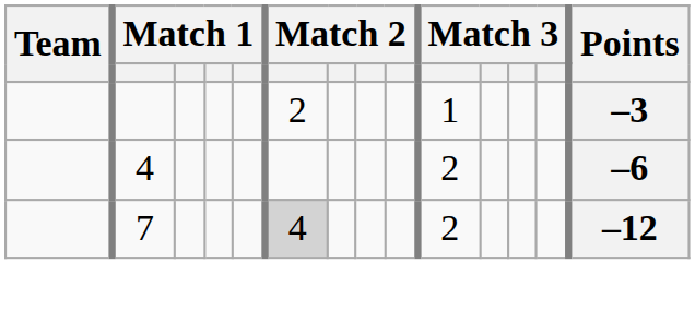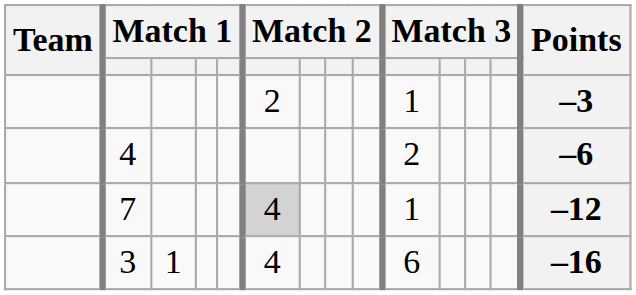 <table class="wikitable sortable" style="text-align:center;">
 <tr>
 <th rowspan=2>Team</th>
 <th colspan=4 style="border-left:3px solid gray">Match 1</th>
 <th colspan=4 style="border-left:3px solid gray">Match 2</th>
 <th colspan=4 style="border-left:3px solid gray">Match 3</th>
 <th rowspan=2 style="border-left:3px solid gray">Points</th>
 </tr>
 <tr>
 <th style="border-left:3px solid gray"></th>
 <th></th>
 <th></th>
 <th></th>
 <th style="border-left:3px solid gray"></th>
 <th></th>
 <th></th>
 <th></th>
 <th style="border-left:3px solid gray"></th>
 <th></th>
 <th></th>
 <th></th>
 </tr>
 <tr>
 <td align=left></td>
 <td style="border-left:3px solid gray"></td>
 <td></td>
 <td></td>
 <td></td>
 <td style="border-left:3px solid gray">2</td>
 <td></td>
 <td></td>
 <td></td>
 <td style="border-left:3px solid gray">1</td>
 <td></td>
 <td></td>
 <td></td>
 <th style="border-left:3px solid gray">–3</th>
 </tr>
 <tr>
 <td align=left></td>
 <td style="border-left:3px solid gray">4</td>
 <td></td>
 <td></td>
 <td></td>
 <td style="border-left:3px solid gray"></td>
 <td></td>
 <td></td>
 <td></td>
 <td style="border-left:3px solid gray">2</td>
 <td></td>
 <td></td>
 <td></td>
 <th style="border-left:3px solid gray">–6</th>
 </tr>
 <tr>
 <td align=left></td>
 <td style="border-left:3px solid gray">7</td>
 <td></td>
 <td></td>
 <td></td>
 <td style="background: lightgrey; border-left:3px solid gray">4</td>
 <td></td>
 <td></td>
 <td></td>
-<td style="border-left:3px solid gray">2</td>
+<td style="border-left:3px solid gray">1</td>
 <td></td>
 <td></td>
 <td></td>
 <th style="border-left:3px solid gray">–12</th>
 </tr>
+<tr>
+<td align=left></td>
+<td style="border-left:3px solid gray">3</td>
+<td>1</td>
+<td></td>
+<td></td>
+<td style="border-left:3px solid gray">4</td>
+<td></td>
+<td></td>
+<td></td>
+<td style="border-left:3px solid gray">6</td>
+<td></td>
+<td></td>
+<td></td>
+<th style="border-left:3px solid gray">–16</th>
+</tr>
 </table>
